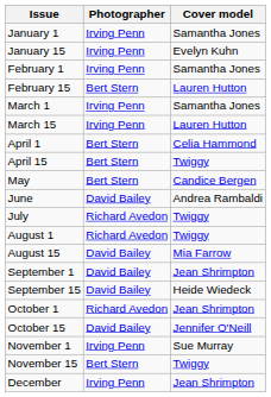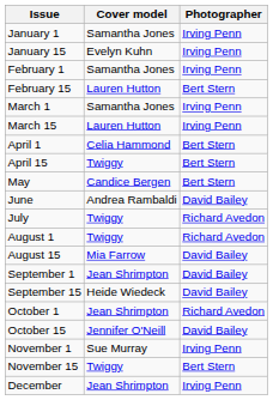 <table class="sortable wikitable">
 <tr>
 <th>Issue</th>
+<th>Cover model</th>
 <th>Photographer</th>
-<th>Cover model</th>
 </tr>
 <tr>
 <td>January 1</td>
+<td>Samantha Jones</td>
 <td><a href='#'>Irving Penn</a></td>
-<td>Samantha Jones</td>
 </tr>
 <tr>
 <td>January 15</td>
+<td>Evelyn Kuhn</td>
 <td><a href='#'>Irving Penn</a></td>
-<td>Evelyn Kuhn</td>
 </tr>
 <tr>
 <td>February 1</td>
+<td>Samantha Jones</td>
 <td><a href='#'>Irving Penn</a></td>
-<td>Samantha Jones</td>
 </tr>
 <tr>
 <td>February 15</td>
+<td><a href='#'>Lauren Hutton</a></td>
 <td><a href='#'>Bert Stern</a></td>
-<td><a href='#'>Lauren Hutton</a></td>
 </tr>
 <tr>
 <td>March 1</td>
+<td>Samantha Jones</td>
 <td><a href='#'>Irving Penn</a></td>
-<td>Samantha Jones</td>
 </tr>
 <tr>
 <td>March 15</td>
+<td><a href='#'>Lauren Hutton</a></td>
 <td><a href='#'>Irving Penn</a></td>
-<td><a href='#'>Lauren Hutton</a></td>
 </tr>
 <tr>
 <td>April 1</td>
+<td><a href='#'>Celia Hammond</a></td>
 <td><a href='#'>Bert Stern</a></td>
-<td><a href='#'>Celia Hammond</a></td>
 </tr>
 <tr>
 <td>April 15</td>
+<td><a href='#'>Twiggy</a></td>
 <td><a href='#'>Bert Stern</a></td>
-<td><a href='#'>Twiggy</a></td>
 </tr>
 <tr>
 <td>May</td>
+<td><a href='#'>Candice Bergen</a></td>
 <td><a href='#'>Bert Stern</a></td>
-<td><a href='#'>Candice Bergen</a></td>
 </tr>
 <tr>
 <td>June</td>
+<td>Andrea Rambaldi</td>
 <td><a href='#'>David Bailey</a></td>
-<td>Andrea Rambaldi</td>
 </tr>
 <tr>
 <td>July</td>
+<td><a href='#'>Twiggy</a></td>
 <td><a href='#'>Richard Avedon</a></td>
-<td><a href='#'>Twiggy</a></td>
 </tr>
 <tr>
 <td>August 1</td>
+<td><a href='#'>Twiggy</a></td>
 <td><a href='#'>Richard Avedon</a></td>
-<td><a href='#'>Twiggy</a></td>
 </tr>
 <tr>
 <td>August 15</td>
+<td><a href='#'>Mia Farrow</a></td>
 <td><a href='#'>David Bailey</a></td>
-<td><a href='#'>Mia Farrow</a></td>
 </tr>
 <tr>
 <td>September 1</td>
+<td><a href='#'>Jean Shrimpton</a></td>
 <td><a href='#'>David Bailey</a></td>
-<td><a href='#'>Jean Shrimpton</a></td>
 </tr>
 <tr>
 <td>September 15</td>
+<td>Heide Wiedeck</td>
 <td><a href='#'>David Bailey</a></td>
-<td>Heide Wiedeck</td>
 </tr>
 <tr>
 <td>October 1</td>
+<td><a href='#'>Jean Shrimpton</a></td>
 <td><a href='#'>Richard Avedon</a></td>
-<td><a href='#'>Jean Shrimpton</a></td>
 </tr>
 <tr>
 <td>October 15</td>
+<td><a href='#'>Jennifer O'Neill</a></td>
 <td><a href='#'>David Bailey</a></td>
-<td><a href='#'>Jennifer O'Neill</a></td>
 </tr>
 <tr>
 <td>November 1</td>
+<td>Sue Murray</td>
 <td><a href='#'>Irving Penn</a></td>
-<td>Sue Murray</td>
 </tr>
 <tr>
 <td>November 15</td>
+<td><a href='#'>Twiggy</a></td>
 <td><a href='#'>Bert Stern</a></td>
-<td><a href='#'>Twiggy</a></td>
 </tr>
 <tr>
 <td>December</td>
+<td><a href='#'>Jean Shrimpton</a></td>
 <td><a href='#'>Irving Penn</a></td>
-<td><a href='#'>Jean Shrimpton</a></td>
 </tr>
 </table>
